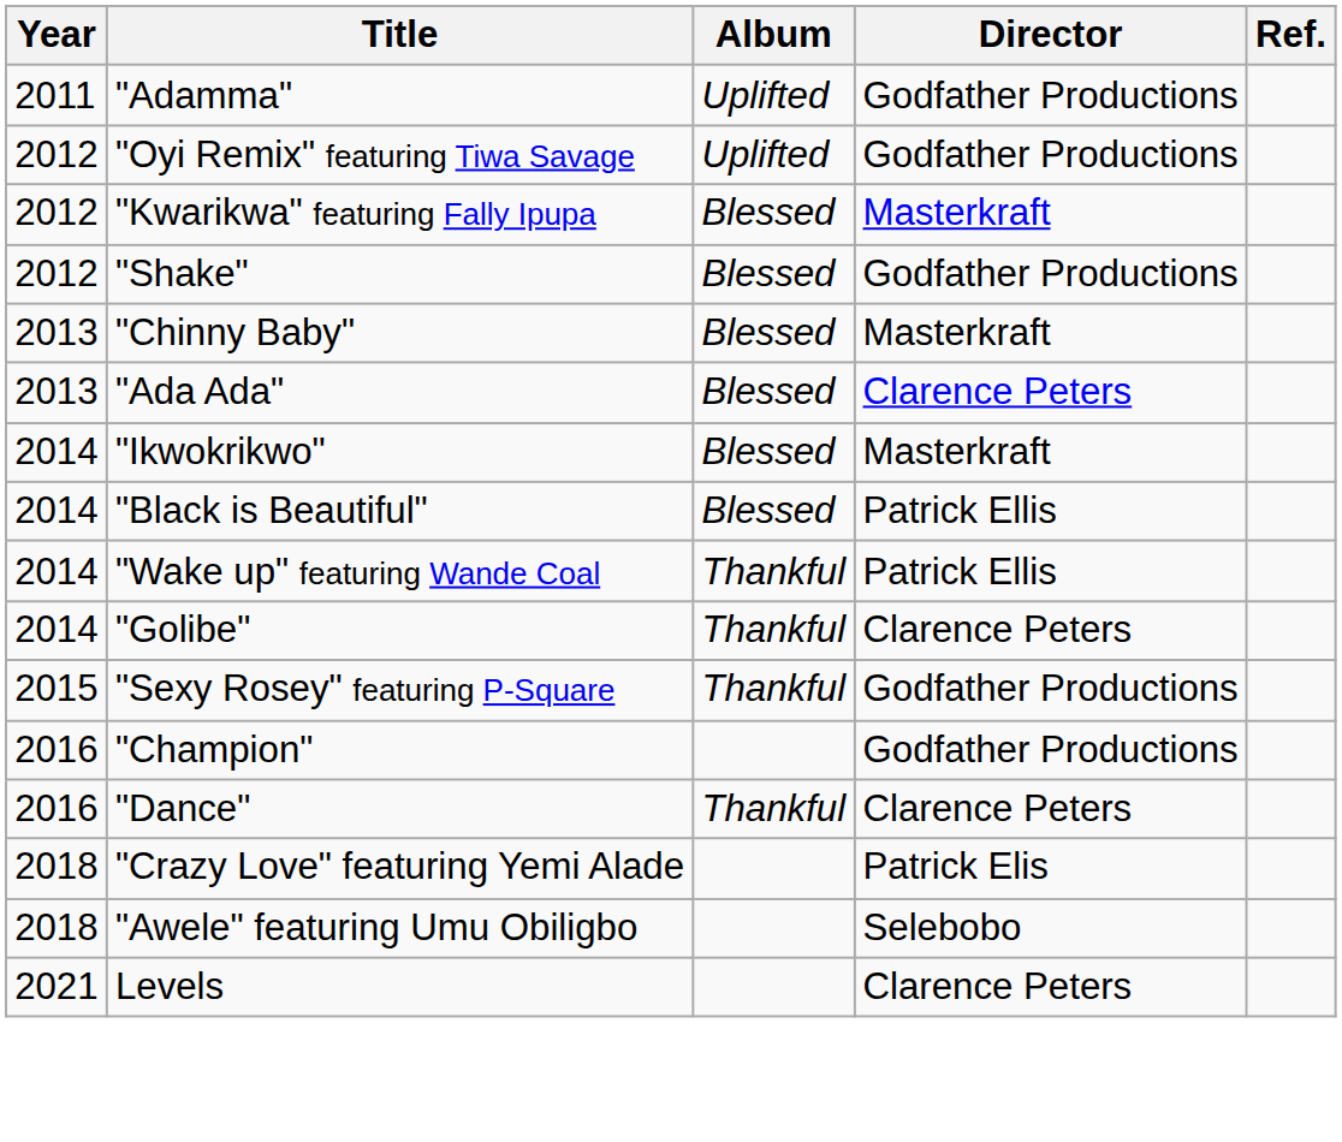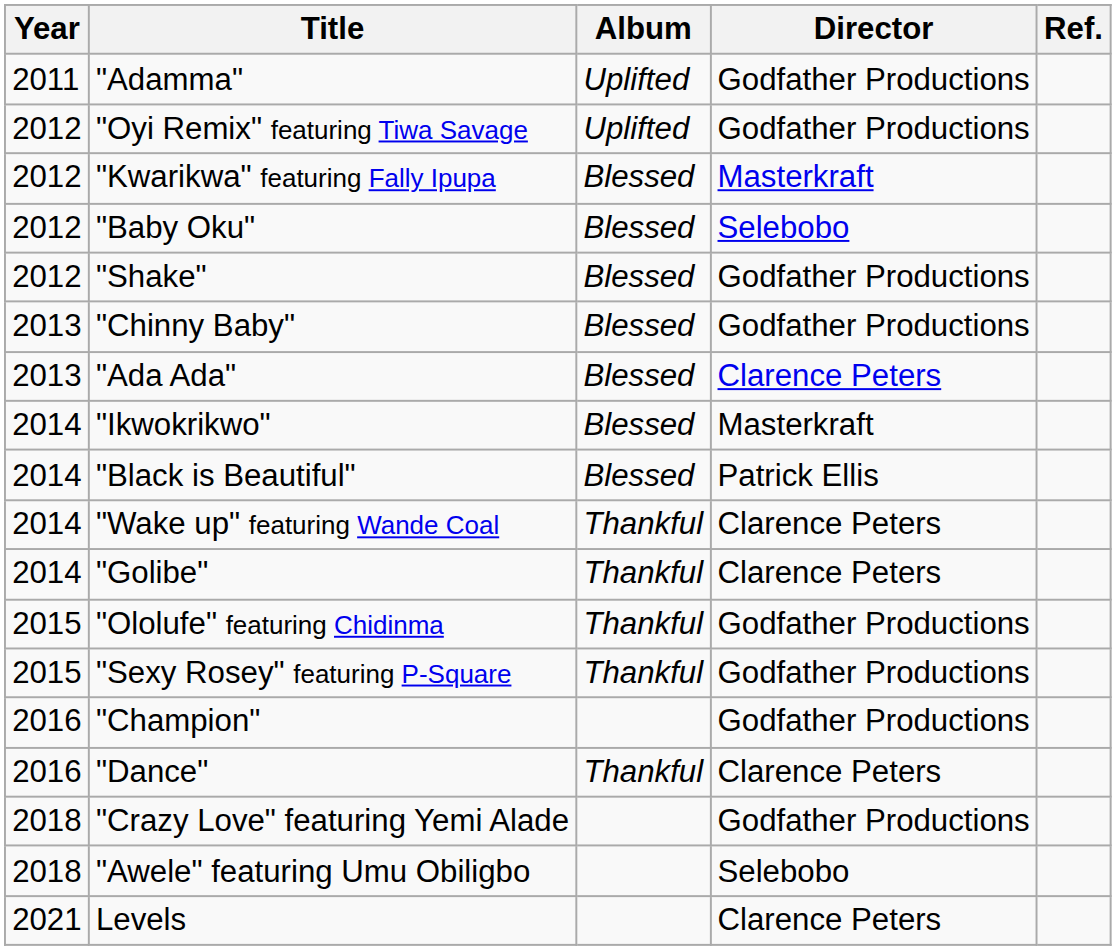 <table class="wikitable">
 <tr>
 <th>Year</th>
 <th>Title</th>
 <th>Album</th>
 <th>Director</th>
 <th>Ref.</th>
 </tr>
 <tr>
 <td>2011</td>
 <td>"Adamma"</td>
 <td><em>Uplifted</em></td>
 <td>Godfather Productions</td>
 <td></td>
 </tr>
 <tr>
 <td>2012</td>
 <td>"Oyi Remix" <small>featuring <a href='#'>Tiwa Savage</a></small></td>
 <td><em>Uplifted</em></td>
 <td>Godfather Productions</td>
 <td></td>
 </tr>
 <tr>
 <td>2012</td>
 <td>"Kwarikwa" <small>featuring <a href='#'>Fally Ipupa</a></small></td>
 <td><em>Blessed</em></td>
 <td><a href='#'>Masterkraft</a></td>
 <td></td>
 </tr>
 <tr>
 <td>2012</td>
+<td>"Baby Oku"</td>
+<td><em>Blessed</em></td>
+<td><a href='#'>Selebobo</a></td>
+<td></td>
+</tr>
+<tr>
+<td>2012</td>
 <td>"Shake"</td>
 <td><em>Blessed</em></td>
 <td>Godfather Productions</td>
 <td></td>
 </tr>
 <tr>
 <td>2013</td>
 <td>"Chinny Baby"</td>
 <td><em>Blessed</em></td>
-<td>Masterkraft</td>
+<td>Godfather Productions</td>
 <td></td>
 </tr>
 <tr>
 <td>2013</td>
 <td>"Ada Ada"</td>
 <td><em>Blessed</em></td>
 <td><a href='#'>Clarence Peters</a></td>
 <td></td>
 </tr>
 <tr>
 <td>2014</td>
 <td>"Ikwokrikwo"</td>
 <td><em>Blessed</em></td>
 <td>Masterkraft</td>
 <td></td>
 </tr>
 <tr>
 <td>2014</td>
 <td>"Black is Beautiful"</td>
 <td><em>Blessed</em></td>
 <td>Patrick Ellis</td>
 <td></td>
 </tr>
 <tr>
 <td>2014</td>
 <td>"Wake up" <small>featuring <a href='#'>Wande Coal</a></small></td>
 <td><em>Thankful</em></td>
-<td>Patrick Ellis</td>
+<td>Clarence Peters</td>
 <td></td>
 </tr>
 <tr>
 <td>2014</td>
 <td>"Golibe"</td>
 <td><em>Thankful</em></td>
 <td>Clarence Peters</td>
+<td></td>
+</tr>
+<tr>
+<td>2015</td>
+<td>"Ololufe" <small>featuring <a href='#'>Chidinma</a></small></td>
+<td><em>Thankful</em></td>
+<td>Godfather Productions</td>
 <td></td>
 </tr>
 <tr>
 <td>2015</td>
 <td>"Sexy Rosey" <small>featuring <a href='#'>P-Square</a></small></td>
 <td><em>Thankful</em></td>
 <td>Godfather Productions</td>
 <td></td>
 </tr>
 <tr>
 <td>2016</td>
 <td>"Champion"</td>
 <td></td>
 <td>Godfather Productions</td>
 <td></td>
 </tr>
 <tr>
 <td>2016</td>
 <td>"Dance"</td>
 <td><em>Thankful</em></td>
 <td>Clarence Peters</td>
 <td></td>
 </tr>
 <tr>
 <td>2018</td>
 <td>"Crazy Love" featuring Yemi Alade</td>
 <td></td>
-<td>Patrick Elis</td>
+<td>Godfather Productions</td>
 <td></td>
 </tr>
 <tr>
 <td>2018</td>
 <td>"Awele" featuring Umu Obiligbo</td>
 <td></td>
 <td>Selebobo</td>
 <td></td>
 </tr>
 <tr>
 <td>2021</td>
 <td>Levels</td>
 <td></td>
 <td>Clarence Peters</td>
 <td></td>
 </tr>
 </table>
